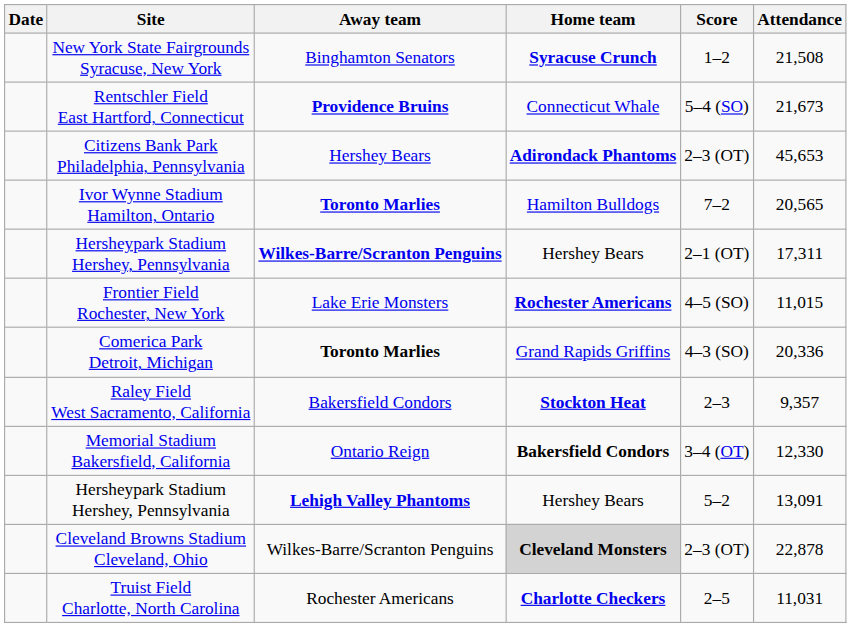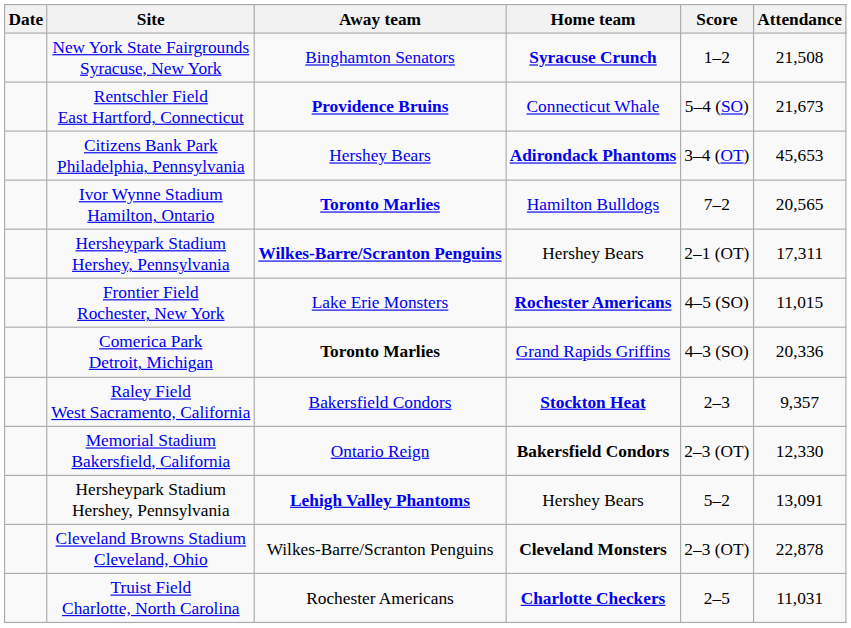 <table class="wikitable sortable" style="font-size: 95%;text-align: center;">
 <tr>
 <th>Date</th>
 <th>Site</th>
 <th>Away team</th>
 <th>Home team</th>
 <th>Score</th>
 <th>Attendance</th>
 </tr>
 <tr>
 <td></td>
 <td><a href='#'>New York State Fairgrounds</a><br><a href='#'>Syracuse, New York</a></td>
 <td><a href='#'>Binghamton Senators</a></td>
 <td><strong><a href='#'>Syracuse Crunch</a></strong></td>
 <td>1–2</td>
 <td>21,508</td>
 </tr>
 <tr>
 <td></td>
 <td><a href='#'>Rentschler Field</a><br><a href='#'>East Hartford, Connecticut</a></td>
 <td><strong><a href='#'>Providence Bruins</a></strong></td>
 <td><a href='#'>Connecticut Whale</a></td>
 <td>5–4 (<a href='#'>SO</a>)</td>
 <td>21,673</td>
 </tr>
 <tr>
 <td></td>
 <td><a href='#'>Citizens Bank Park</a><br><a href='#'>Philadelphia, Pennsylvania</a></td>
 <td><a href='#'>Hershey Bears</a></td>
 <td><strong><a href='#'>Adirondack Phantoms</a></strong></td>
-<td>2–3 (OT)</td>
+<td>3–4 (<a href='#'>OT</a>)</td>
 <td>45,653</td>
 </tr>
 <tr>
 <td></td>
 <td><a href='#'>Ivor Wynne Stadium</a><br><a href='#'>Hamilton, Ontario</a></td>
 <td><strong><a href='#'>Toronto Marlies</a></strong></td>
 <td><a href='#'>Hamilton Bulldogs</a></td>
 <td>7–2</td>
 <td>20,565</td>
 </tr>
 <tr>
 <td></td>
 <td><a href='#'>Hersheypark Stadium</a><br><a href='#'>Hershey, Pennsylvania</a></td>
 <td><strong><a href='#'>Wilkes-Barre/Scranton Penguins</a></strong></td>
 <td>Hershey Bears</td>
 <td>2–1 (OT)</td>
 <td>17,311</td>
 </tr>
 <tr>
 <td></td>
 <td><a href='#'>Frontier Field</a><br><a href='#'>Rochester, New York</a></td>
 <td><a href='#'>Lake Erie Monsters</a></td>
 <td><strong><a href='#'>Rochester Americans</a></strong></td>
 <td>4–5 (SO)</td>
 <td>11,015</td>
 </tr>
 <tr>
 <td></td>
 <td><a href='#'>Comerica Park</a><br><a href='#'>Detroit, Michigan</a></td>
 <td><strong>Toronto Marlies</strong></td>
 <td><a href='#'>Grand Rapids Griffins</a></td>
 <td>4–3 (SO)</td>
 <td>20,336</td>
 </tr>
 <tr>
 <td></td>
 <td><a href='#'>Raley Field</a><br><a href='#'>West Sacramento, California</a></td>
 <td><a href='#'>Bakersfield Condors</a></td>
 <td><strong><a href='#'>Stockton Heat</a></strong></td>
 <td>2–3</td>
 <td>9,357</td>
 </tr>
 <tr>
 <td></td>
 <td><a href='#'>Memorial Stadium</a><br><a href='#'>Bakersfield, California</a></td>
 <td><a href='#'>Ontario Reign</a></td>
 <td><strong>Bakersfield Condors</strong></td>
-<td>3–4 (<a href='#'>OT</a>)</td>
+<td>2–3 (OT)</td>
 <td>12,330</td>
 </tr>
 <tr>
 <td></td>
 <td>Hersheypark Stadium<br>Hershey, Pennsylvania</td>
 <td><strong><a href='#'>Lehigh Valley Phantoms</a></strong></td>
 <td>Hershey Bears</td>
 <td>5–2</td>
 <td>13,091</td>
 </tr>
 <tr>
 <td></td>
 <td><a href='#'>Cleveland Browns Stadium</a><br><a href='#'>Cleveland, Ohio</a></td>
 <td>Wilkes-Barre/Scranton Penguins</td>
-<td style="background: lightgrey;"><strong>Cleveland Monsters</strong></td>
+<td><strong>Cleveland Monsters</strong></td>
 <td>2–3 (OT)</td>
 <td>22,878</td>
 </tr>
 <tr>
 <td></td>
 <td><a href='#'>Truist Field</a><br><a href='#'>Charlotte, North Carolina</a></td>
 <td>Rochester Americans</td>
 <td><strong><a href='#'>Charlotte Checkers</a></strong></td>
 <td>2–5</td>
 <td>11,031</td>
 </tr>
 </table>
